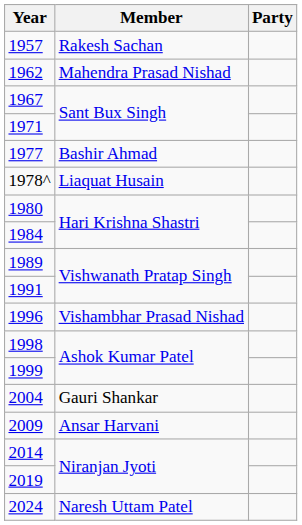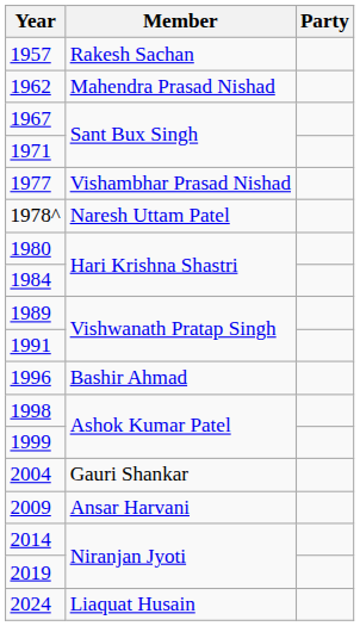 <table class="wikitable sortable">
 <tr>
 <th>Year</th>
 <th>Member</th>
 <th colspan="2">Party</th>
 </tr>
 <tr>
 <td><a href='#'>1957</a></td>
 <td><a href='#'>Rakesh Sachan</a></td>
 <td></td>
 </tr>
 <tr>
 <td><a href='#'>1962</a></td>
 <td><a href='#'>Mahendra Prasad Nishad</a></td>
 <td></td>
 </tr>
 <tr>
 <td><a href='#'>1967</a></td>
 <td rowspan="2"><a href='#'>Sant Bux Singh</a></td>
 <td></td>
 </tr>
 <tr>
 <td><a href='#'>1971</a></td>
 </tr>
 <tr>
 <td><a href='#'>1977</a></td>
-<td><a href='#'>Bashir Ahmad</a></td>
+<td><a href='#'>Vishambhar Prasad Nishad</a></td>
 <td></td>
 </tr>
 <tr>
 <td>1978^</td>
-<td><a href='#'>Liaquat Husain</a></td>
+<td><a href='#'>Naresh Uttam Patel</a></td>
 </tr>
 <tr>
 <td><a href='#'>1980</a></td>
 <td rowspan="2"><a href='#'>Hari Krishna Shastri</a></td>
 <td></td>
 </tr>
 <tr>
 <td><a href='#'>1984</a></td>
 <td></td>
 </tr>
 <tr>
 <td><a href='#'>1989</a></td>
 <td rowspan="2"><a href='#'>Vishwanath Pratap Singh</a></td>
 <td></td>
 </tr>
 <tr>
 <td><a href='#'>1991</a></td>
 </tr>
 <tr>
 <td><a href='#'>1996</a></td>
-<td><a href='#'>Vishambhar Prasad Nishad</a></td>
+<td><a href='#'>Bashir Ahmad</a></td>
 <td></td>
 </tr>
 <tr>
 <td><a href='#'>1998</a></td>
 <td rowspan="2"><a href='#'>Ashok Kumar Patel</a></td>
 <td></td>
 </tr>
 <tr>
 <td><a href='#'>1999</a></td>
 </tr>
 <tr>
 <td><a href='#'>2004</a></td>
 <td>Gauri Shankar</td>
 <td></td>
 </tr>
 <tr>
 <td><a href='#'>2009</a></td>
 <td><a href='#'>Ansar Harvani</a></td>
 <td></td>
 </tr>
 <tr>
 <td><a href='#'>2014</a></td>
 <td rowspan="2"><a href='#'>Niranjan Jyoti</a></td>
 <td></td>
 </tr>
 <tr>
 <td><a href='#'>2019</a></td>
 </tr>
 <tr>
 <td><a href='#'>2024</a></td>
-<td><a href='#'>Naresh Uttam Patel</a></td>
+<td><a href='#'>Liaquat Husain</a></td>
 <td></td>
 </tr>
 </table>
